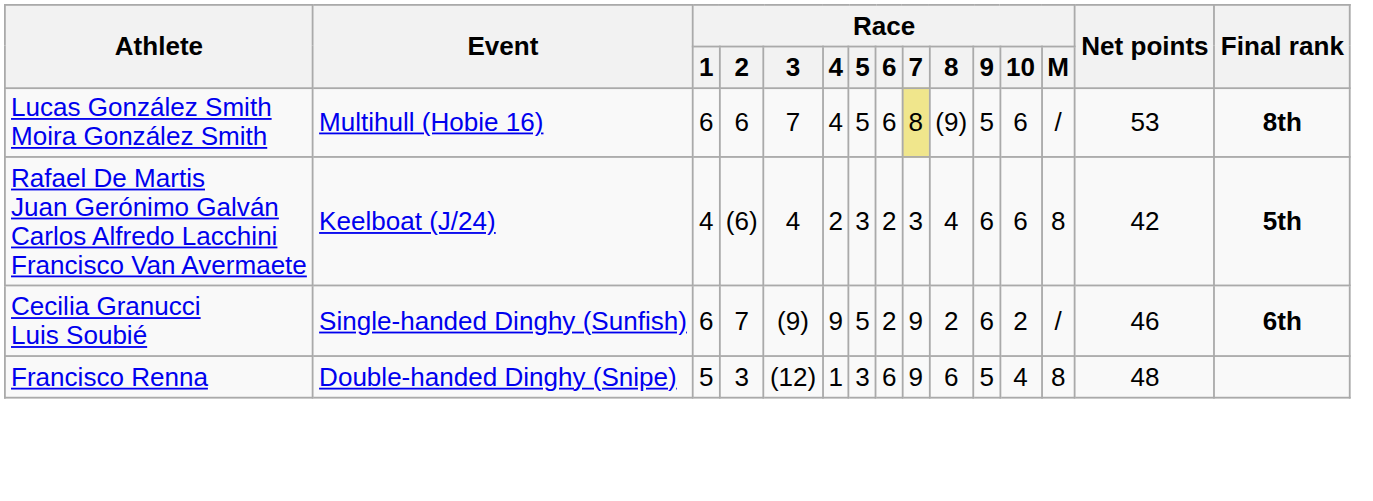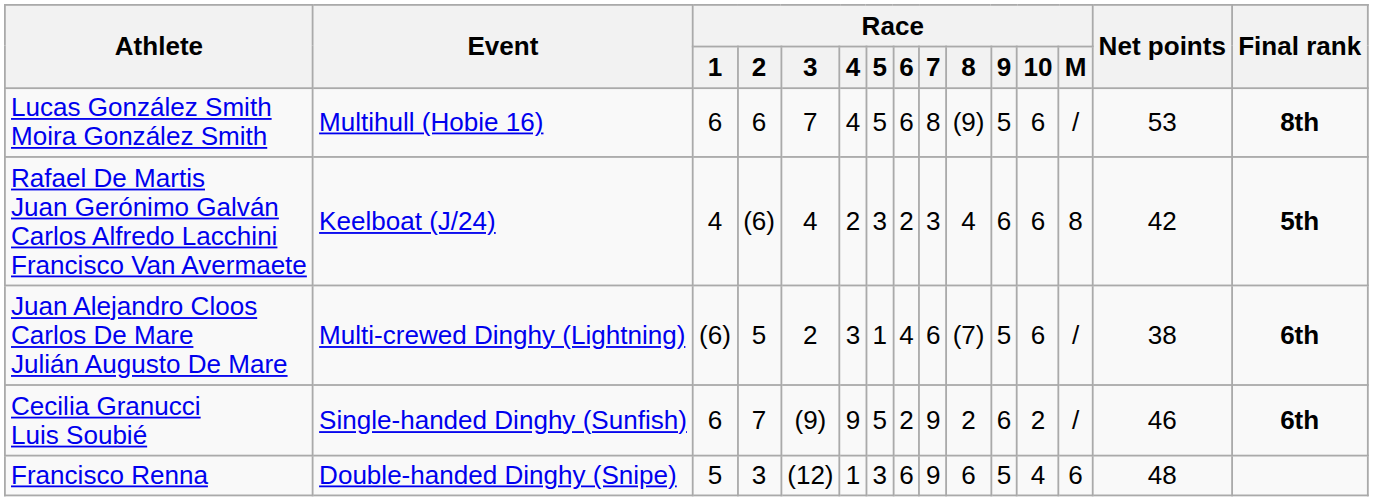 <table class="wikitable" border="1" style="font-size:90%">
 <tr>
 <th rowspan=2>Athlete</th>
 <th rowspan=2>Event</th>
 <th colspan=11>Race</th>
 <th rowspan=2>Net points</th>
 <th rowspan=2>Final rank</th>
 </tr>
 <tr>
 <th>1</th>
 <th>2</th>
 <th>3</th>
 <th>4</th>
 <th>5</th>
 <th>6</th>
 <th>7</th>
 <th>8</th>
 <th>9</th>
 <th>10</th>
 <th>M</th>
 </tr>
 <tr align=center>
 <td align=left><a href='#'>Lucas González Smith</a><br><a href='#'>Moira González Smith</a></td>
 <td align=left><a href='#'>Multihull (Hobie 16)</a></td>
 <td>6</td>
 <td>6</td>
 <td>7</td>
 <td>4</td>
 <td>5</td>
 <td>6</td>
-<td style="background: khaki;">8</td>
+<td>8</td>
 <td>(9)</td>
 <td>5</td>
 <td>6</td>
 <td>/</td>
 <td>53</td>
 <td><strong>8th</strong></td>
 </tr>
 <tr align=center>
 <td align=left><a href='#'>Rafael De Martis</a><br><a href='#'>Juan Gerónimo Galván</a><br><a href='#'>Carlos Alfredo Lacchini</a><br><a href='#'>Francisco Van Avermaete</a></td>
 <td align=left><a href='#'>Keelboat (J/24)</a></td>
 <td>4</td>
 <td>(6)</td>
 <td>4</td>
 <td>2</td>
 <td>3</td>
 <td>2</td>
 <td>3</td>
 <td>4</td>
 <td>6</td>
 <td>6</td>
 <td>8</td>
 <td>42</td>
 <td><strong>5th</strong></td>
+</tr>
+<tr align=center>
+<td align=left><a href='#'>Juan Alejandro Cloos</a><br><a href='#'>Carlos De Mare</a><br><a href='#'>Julián Augusto De Mare</a></td>
+<td align=left><a href='#'>Multi-crewed Dinghy (Lightning)</a></td>
+<td>(6)</td>
+<td>5</td>
+<td>2</td>
+<td>3</td>
+<td>1</td>
+<td>4</td>
+<td>6</td>
+<td>(7)</td>
+<td>5</td>
+<td>6</td>
+<td>/</td>
+<td>38</td>
+<td><strong>6th</strong></td>
 </tr>
 <tr align=center>
 <td align=left><a href='#'>Cecilia Granucci</a><br><a href='#'>Luis Soubié</a></td>
 <td align=left><a href='#'>Single-handed Dinghy (Sunfish)</a></td>
 <td>6</td>
 <td>7</td>
 <td>(9)</td>
 <td>9</td>
 <td>5</td>
 <td>2</td>
 <td>9</td>
 <td>2</td>
 <td>6</td>
 <td>2</td>
 <td>/</td>
 <td>46</td>
 <td><strong>6th</strong></td>
 </tr>
 <tr align=center>
 <td align=left><a href='#'>Francisco Renna</a></td>
 <td align=left><a href='#'>Double-handed Dinghy (Snipe)</a></td>
 <td>5</td>
 <td>3</td>
 <td>(12)</td>
 <td>1</td>
 <td>3</td>
 <td>6</td>
 <td>9</td>
 <td>6</td>
 <td>5</td>
 <td>4</td>
-<td>8</td>
+<td>6</td>
 <td>48</td>
 <td></td>
 </tr>
 </table>
